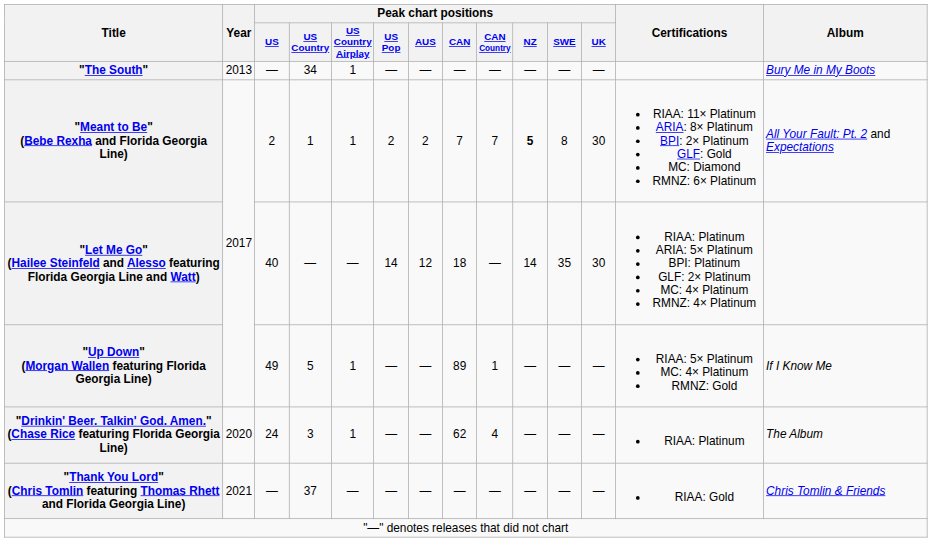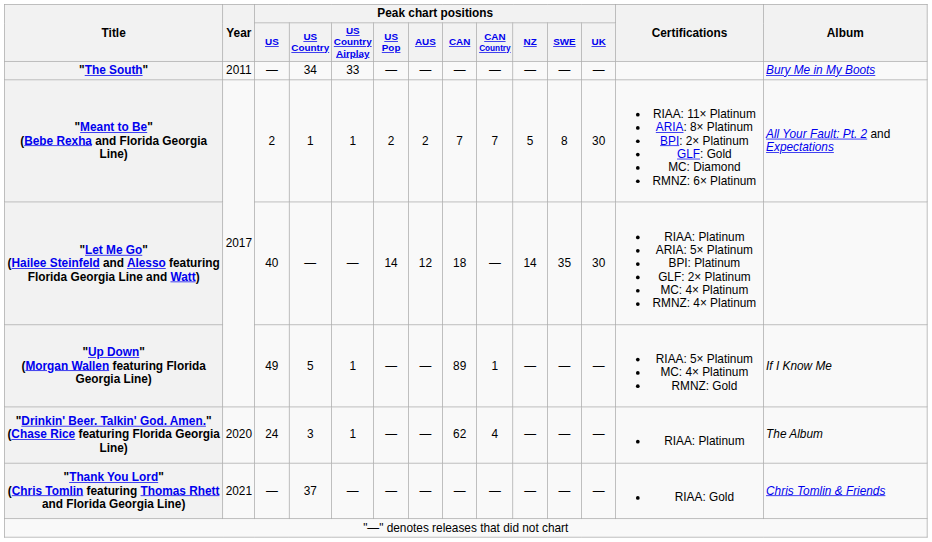 <table class="wikitable plainrowheaders" style="text-align:center;">
 <tr>
 <th rowspan="2" style="width:18em;">Title</th>
 <th rowspan="2">Year</th>
 <th colspan="10">Peak chart positions</th>
 <th rowspan="2" style="width:12em;">Certifications</th>
 <th rowspan="2">Album</th>
 </tr>
 <tr style="font-size:smaller;">
 <th scope="col" style="width:3em;"><a href='#'>US</a><br></th>
 <th scope="col" style="width:3em;"><a href='#'>US <br>Country</a><br></th>
 <th scope="col" style="width:3em;"><a href='#'>US<br>Country Airplay</a><br></th>
 <th scope="col" style="width:3em;"><a href='#'>US<br>Pop</a><br></th>
 <th scope="col" style="width:3em;"><a href='#'>AUS</a><br></th>
 <th scope="col" style="width:3em;"><a href='#'>CAN</a><br></th>
 <th scope="col" style="width:3em;"><a href='#'>CAN <br><small>Country</small></a><br></th>
 <th scope="col" style="width:3em;"><a href='#'>NZ</a><br></th>
 <th scope="col" style="width:3em;"><a href='#'>SWE</a><br></th>
 <th scope="col" style="width:3em;"><a href='#'>UK</a><br></th>
 </tr>
 <tr>
 <th scope="row">"<a href='#'>The South</a>"<br></th>
-<td>2013</td>
+<td>2011</td>
 <td>—</td>
 <td>34</td>
-<td>1</td>
+<td>33</td>
 <td>—</td>
 <td>—</td>
 <td>—</td>
 <td>—</td>
 <td>—</td>
 <td>—</td>
 <td>—</td>
 <td></td>
 <td style="text-align:left;"><em><a href='#'>Bury Me in My Boots</a></em></td>
 </tr>
 <tr>
 <th scope="row">"<a href='#'>Meant to Be</a>" <br><span>(<a href='#'>Bebe Rexha</a> and Florida Georgia Line)</span></th>
 <td rowspan="3">2017</td>
 <td>2</td>
 <td>1</td>
 <td>1</td>
 <td>2</td>
 <td>2</td>
 <td>7</td>
 <td>7</td>
-<td><strong>5</strong></td>
+<td>5</td>
 <td>8</td>
 <td>30</td>
 <td><br><ul><li>RIAA: 11× Platinum</li><li><a href='#'>ARIA</a>: 8× Platinum</li><li><a href='#'>BPI</a>: 2× Platinum</li><li><a href='#'>GLF</a>: Gold</li><li>MC: Diamond</li><li>RMNZ: 6× Platinum</li></ul></td>
 <td style="text-align:left;"><em><a href='#'>All Your Fault: Pt. 2</a></em> and <em><a href='#'>Expectations</a></em></td>
 </tr>
 <tr>
 <th scope="row">"<a href='#'>Let Me Go</a>"<br><span>(<a href='#'>Hailee Steinfeld</a> and <a href='#'>Alesso</a> featuring Florida Georgia Line and <a href='#'>Watt</a>)</span></th>
 <td>40</td>
 <td>—</td>
 <td>—</td>
 <td>14</td>
 <td>12</td>
 <td>18</td>
 <td>—</td>
 <td>14</td>
 <td>35</td>
 <td>30</td>
 <td><br><ul><li>RIAA: Platinum</li><li>ARIA: 5× Platinum</li><li>BPI: Platinum</li><li>GLF: 2× Platinum</li><li>MC: 4× Platinum</li><li>RMNZ: 4× Platinum</li></ul></td>
 <td></td>
 </tr>
 <tr>
 <th scope="row">"<a href='#'>Up Down</a>"<br><span>(<a href='#'>Morgan Wallen</a> featuring Florida Georgia Line)</span></th>
 <td>49</td>
 <td>5</td>
 <td>1</td>
 <td>—</td>
 <td>—</td>
 <td>89</td>
 <td>1</td>
 <td>—</td>
 <td>—</td>
 <td>—</td>
 <td><br><ul><li>RIAA: 5× Platinum</li><li>MC: 4× Platinum</li><li>RMNZ: Gold</li></ul></td>
 <td style="text-align:left;"><em>If I Know Me</em></td>
 </tr>
 <tr>
 <th scope="row">"<a href='#'>Drinkin' Beer. Talkin' God. Amen.</a>"<br><span>(<a href='#'>Chase Rice</a> featuring Florida Georgia Line)</span></th>
 <td>2020</td>
 <td>24</td>
 <td>3</td>
 <td>1</td>
 <td>—</td>
 <td>—</td>
 <td>62</td>
 <td>4</td>
 <td>—</td>
 <td>—</td>
 <td>—</td>
 <td><br><ul><li>RIAA: Platinum</li></ul></td>
 <td style="text-align:left;"><em>The Album</em></td>
 </tr>
 <tr>
 <th scope="row">"<a href='#'>Thank You Lord</a>"<br><span>(<a href='#'>Chris Tomlin</a>  featuring <a href='#'>Thomas Rhett</a> and Florida Georgia Line)</span></th>
 <td>2021</td>
 <td>—</td>
 <td>37</td>
 <td>—</td>
 <td>—</td>
 <td>—</td>
 <td>—</td>
 <td>—</td>
 <td>—</td>
 <td>—</td>
 <td>—</td>
 <td><br><ul><li>RIAA: Gold</li></ul></td>
 <td style="text-align:left;"><em><a href='#'>Chris Tomlin & Friends</a></em></td>
 </tr>
 <tr>
 <td colspan="14">"—" denotes releases that did not chart</td>
 </tr>
 </table>
